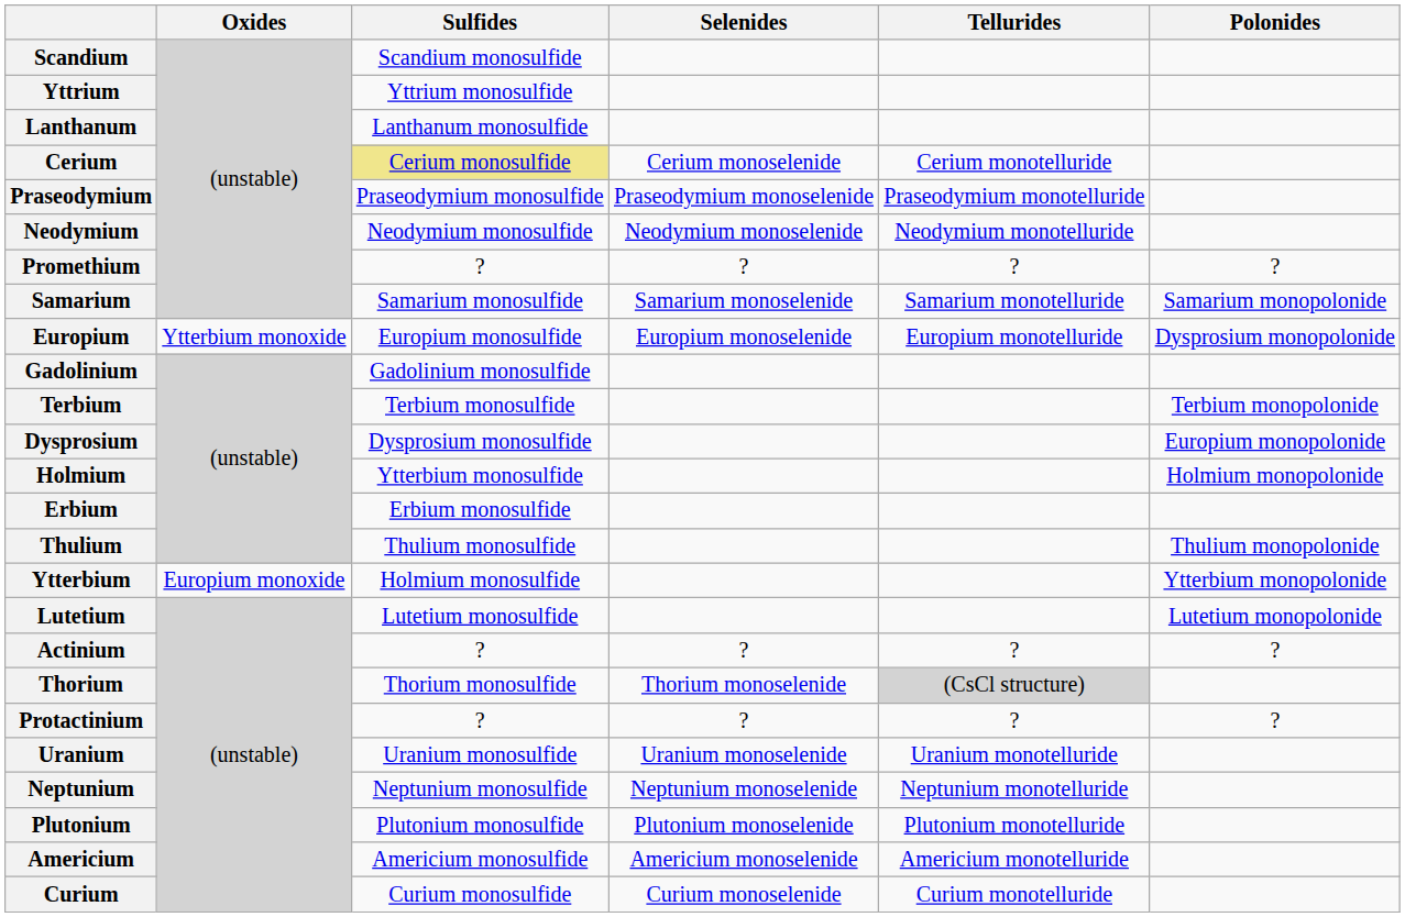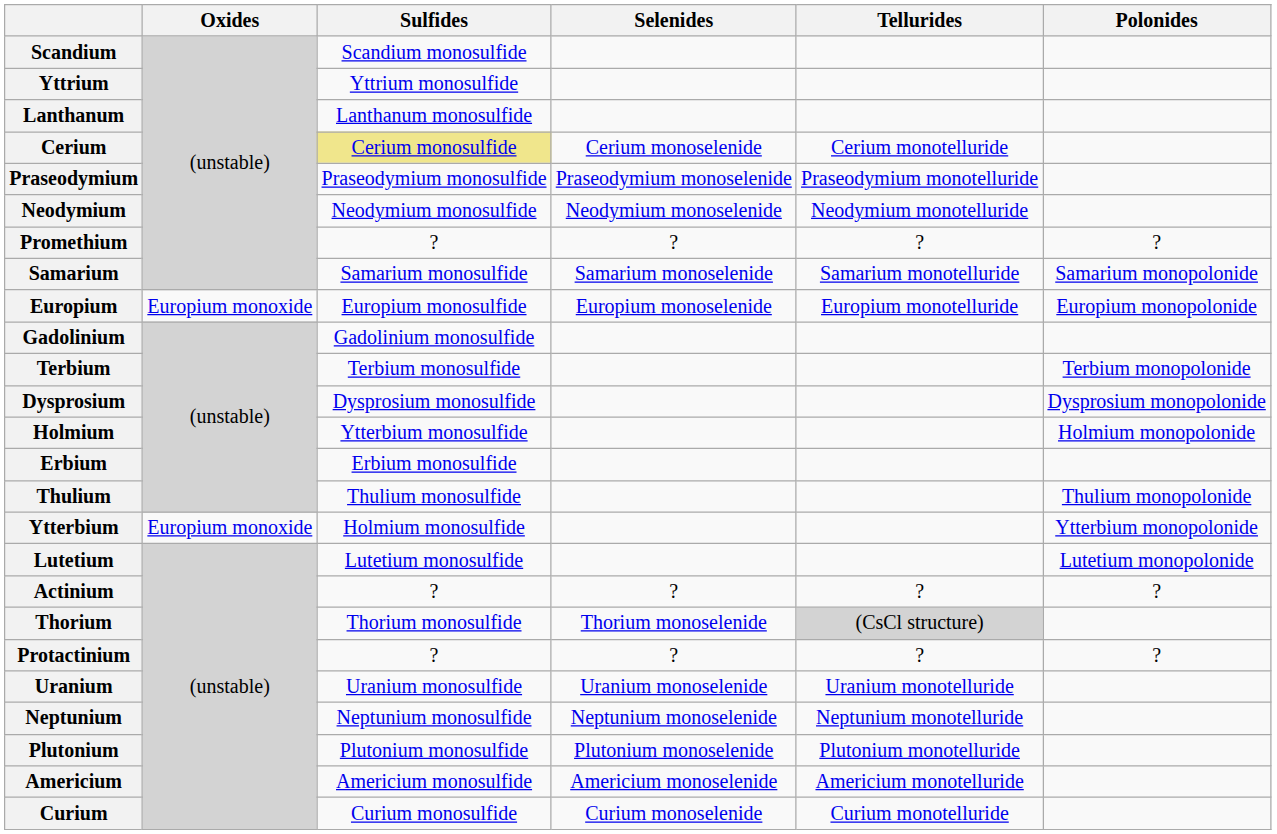 <table class="wikitable mw-collapsible mw-collapsed" style="text-align: center">
 <tr>
 <th scope="col"></th>
 <th scope="col">Oxides</th>
 <th scope="col">Sulfides</th>
 <th scope="col">Selenides</th>
 <th scope="col">Tellurides</th>
 <th scope="col">Polonides</th>
 </tr>
 <tr>
 <th>Scandium</th>
 <td rowspan="8" style="background:lightgrey">(unstable)</td>
 <td><a href='#'>Scandium monosulfide</a></td>
 <td></td>
 <td></td>
 <td></td>
 </tr>
 <tr>
 <th>Yttrium</th>
 <td><a href='#'>Yttrium monosulfide</a></td>
 <td></td>
 <td></td>
 <td></td>
 </tr>
 <tr>
 <th>Lanthanum</th>
 <td><a href='#'>Lanthanum monosulfide</a></td>
 <td></td>
 <td></td>
 <td></td>
 </tr>
 <tr>
 <th>Cerium</th>
 <td style="background: khaki;"><a href='#'>Cerium monosulfide</a></td>
 <td><a href='#'>Cerium monoselenide</a></td>
 <td><a href='#'>Cerium monotelluride</a></td>
 <td></td>
 </tr>
 <tr>
 <th>Praseodymium</th>
 <td><a href='#'>Praseodymium monosulfide</a></td>
 <td><a href='#'>Praseodymium monoselenide</a></td>
 <td><a href='#'>Praseodymium monotelluride</a></td>
 <td></td>
 </tr>
 <tr>
 <th>Neodymium</th>
 <td><a href='#'>Neodymium monosulfide</a></td>
 <td><a href='#'>Neodymium monoselenide</a></td>
 <td><a href='#'>Neodymium monotelluride</a></td>
 <td></td>
 </tr>
 <tr>
 <th>Promethium</th>
 <td>?</td>
 <td>?</td>
 <td>?</td>
 <td>?</td>
 </tr>
 <tr>
 <th>Samarium</th>
 <td><a href='#'>Samarium monosulfide</a></td>
 <td><a href='#'>Samarium monoselenide</a></td>
 <td><a href='#'>Samarium monotelluride</a></td>
 <td><a href='#'>Samarium monopolonide</a></td>
 </tr>
 <tr>
 <th>Europium</th>
-<td><a href='#'>Ytterbium monoxide</a></td>
+<td><a href='#'>Europium monoxide</a></td>
 <td><a href='#'>Europium monosulfide</a></td>
 <td><a href='#'>Europium monoselenide</a></td>
 <td><a href='#'>Europium monotelluride</a></td>
-<td><a href='#'>Dysprosium monopolonide</a></td>
+<td><a href='#'>Europium monopolonide</a></td>
 </tr>
 <tr>
 <th>Gadolinium</th>
 <td rowspan="6" style="background:lightgrey">(unstable)</td>
 <td><a href='#'>Gadolinium monosulfide</a></td>
 <td></td>
 <td></td>
 <td></td>
 </tr>
 <tr>
 <th>Terbium</th>
 <td><a href='#'>Terbium monosulfide</a></td>
 <td></td>
 <td></td>
 <td><a href='#'>Terbium monopolonide</a></td>
 </tr>
 <tr>
 <th>Dysprosium</th>
 <td><a href='#'>Dysprosium monosulfide</a></td>
 <td></td>
 <td></td>
-<td><a href='#'>Europium monopolonide</a></td>
+<td><a href='#'>Dysprosium monopolonide</a></td>
 </tr>
 <tr>
 <th>Holmium</th>
 <td><a href='#'>Ytterbium monosulfide</a></td>
 <td></td>
 <td></td>
 <td><a href='#'>Holmium monopolonide</a></td>
 </tr>
 <tr>
 <th>Erbium</th>
 <td><a href='#'>Erbium monosulfide</a></td>
 <td></td>
 <td></td>
 <td></td>
 </tr>
 <tr>
 <th>Thulium</th>
 <td><a href='#'>Thulium monosulfide</a></td>
 <td></td>
 <td></td>
 <td><a href='#'>Thulium monopolonide</a></td>
 </tr>
 <tr>
 <th>Ytterbium</th>
 <td><a href='#'>Europium monoxide</a></td>
 <td><a href='#'>Holmium monosulfide</a></td>
 <td></td>
 <td></td>
 <td><a href='#'>Ytterbium monopolonide</a></td>
 </tr>
 <tr>
 <th>Lutetium</th>
 <td rowspan="9" style="background:lightgrey">(unstable)</td>
 <td><a href='#'>Lutetium monosulfide</a></td>
 <td></td>
 <td></td>
 <td><a href='#'>Lutetium monopolonide</a></td>
 </tr>
 <tr>
 <th>Actinium</th>
 <td>?</td>
 <td>?</td>
 <td>?</td>
 <td>?</td>
 </tr>
 <tr>
 <th>Thorium</th>
 <td><a href='#'>Thorium monosulfide</a></td>
 <td><a href='#'>Thorium monoselenide</a></td>
 <td style="background:lightgrey">(CsCl structure)</td>
 <td></td>
 </tr>
 <tr>
 <th>Protactinium</th>
 <td>?</td>
 <td>?</td>
 <td>?</td>
 <td>?</td>
 </tr>
 <tr>
 <th>Uranium</th>
 <td><a href='#'>Uranium monosulfide</a></td>
 <td><a href='#'>Uranium monoselenide</a></td>
 <td><a href='#'>Uranium monotelluride</a></td>
 <td></td>
 </tr>
 <tr>
 <th>Neptunium</th>
 <td><a href='#'>Neptunium monosulfide</a></td>
 <td><a href='#'>Neptunium monoselenide</a></td>
 <td><a href='#'>Neptunium monotelluride</a></td>
 <td></td>
 </tr>
 <tr>
 <th>Plutonium</th>
 <td><a href='#'>Plutonium monosulfide</a></td>
 <td><a href='#'>Plutonium monoselenide</a></td>
 <td><a href='#'>Plutonium monotelluride</a></td>
 <td></td>
 </tr>
 <tr>
 <th>Americium</th>
 <td><a href='#'>Americium monosulfide</a></td>
 <td><a href='#'>Americium monoselenide</a></td>
 <td><a href='#'>Americium monotelluride</a></td>
 <td></td>
 </tr>
 <tr>
 <th>Curium</th>
 <td><a href='#'>Curium monosulfide</a></td>
 <td><a href='#'>Curium monoselenide</a></td>
 <td><a href='#'>Curium monotelluride</a></td>
 <td></td>
 </tr>
 </table>
